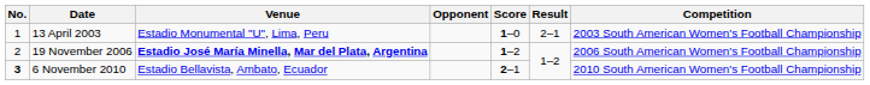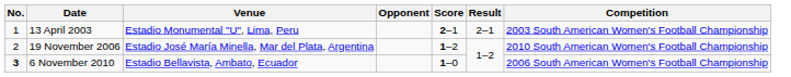 <table class="wikitable">
 <tr>
 <th>No.</th>
 <th>Date</th>
 <th>Venue</th>
 <th>Opponent</th>
 <th>Score</th>
 <th>Result</th>
 <th>Competition</th>
 </tr>
 <tr>
 <td style="text-align:center;">1</td>
 <td>13 April 2003</td>
 <td><a href='#'>Estadio Monumental "U"</a>, <a href='#'>Lima</a>, <a href='#'>Peru</a></td>
 <td></td>
-<td style="text-align:center;"><strong>1</strong>–0</td>
+<td style="text-align:center;"><strong>2</strong>–1</td>
 <td style="text-align:center;">2–1</td>
 <td><a href='#'>2003 South American Women's Football Championship</a></td>
 </tr>
 <tr>
 <td style="text-align:center;">2</td>
 <td>19 November 2006</td>
-<td><strong><a href='#'>Estadio José María Minella</a>, <a href='#'>Mar del Plata</a>, <a href='#'>Argentina</a></strong></td>
+<td><a href='#'>Estadio José María Minella</a>, <a href='#'>Mar del Plata</a>, <a href='#'>Argentina</a></td>
 <td></td>
 <td style="text-align:center;"><strong>1</strong>–2</td>
 <td rowspan=2 style="text-align:center;">1–2</td>
-<td><a href='#'>2006 South American Women's Football Championship</a></td>
+<td><a href='#'>2010 South American Women's Football Championship</a></td>
 </tr>
 <tr>
 <td style="text-align:center;"><strong>3</strong></td>
 <td>6 November 2010</td>
 <td><a href='#'>Estadio Bellavista</a>, <a href='#'>Ambato</a>, <a href='#'>Ecuador</a></td>
 <td></td>
-<td style="text-align:center;"><strong>2</strong>–1</td>
-<td><a href='#'>2010 South American Women's Football Championship</a></td>
+<td style="text-align:center;"><strong>1</strong>–0</td>
+<td><a href='#'>2006 South American Women's Football Championship</a></td>
 </tr>
 </table>
